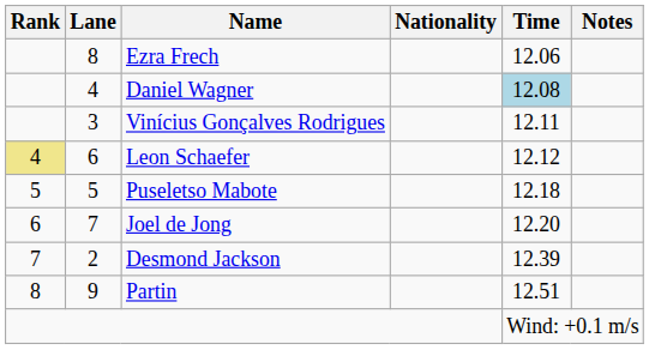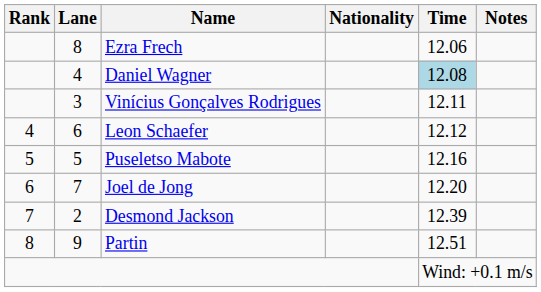 <table class="wikitable sortable" style="text-align:center">
 <tr>
 <th>Rank</th>
 <th>Lane</th>
 <th>Name</th>
 <th>Nationality</th>
 <th>Time</th>
 <th>Notes</th>
 </tr>
 <tr>
 <td></td>
 <td>8</td>
 <td align="left"><a href='#'>Ezra Frech</a></td>
 <td align="left"></td>
 <td>12.06</td>
 <td></td>
 </tr>
 <tr>
 <td></td>
 <td>4</td>
 <td align="left"><a href='#'>Daniel Wagner</a></td>
 <td align="left"></td>
 <td style="background: lightblue;">12.08</td>
 <td></td>
 </tr>
 <tr>
 <td></td>
 <td>3</td>
 <td align="left"><a href='#'>Vinícius Gonçalves Rodrigues</a></td>
 <td align="left"></td>
 <td>12.11</td>
 <td></td>
 </tr>
 <tr>
-<td style="background: khaki;">4</td>
+<td>4</td>
 <td>6</td>
 <td align="left"><a href='#'>Leon Schaefer</a></td>
 <td align="left"></td>
 <td>12.12</td>
 <td></td>
 </tr>
 <tr>
 <td>5</td>
 <td>5</td>
 <td align="left"><a href='#'>Puseletso Mabote</a></td>
 <td align="left"></td>
-<td>12.18</td>
+<td>12.16</td>
 <td></td>
 </tr>
 <tr>
 <td>6</td>
 <td>7</td>
 <td align="left"><a href='#'>Joel de Jong</a></td>
 <td align="left"></td>
 <td>12.20</td>
 <td></td>
 </tr>
 <tr>
 <td>7</td>
 <td>2</td>
 <td align="left"><a href='#'>Desmond Jackson</a></td>
 <td align="left"></td>
 <td>12.39</td>
 <td></td>
 </tr>
 <tr>
 <td>8</td>
 <td>9</td>
 <td align="left"><a href='#'>Partin</a></td>
 <td align="left"></td>
 <td>12.51</td>
 <td></td>
 </tr>
 <tr class="sortbottom">
 <td colspan="4"></td>
 <td colspan="2" style="text-align:left;">Wind: +0.1 m/s</td>
 </tr>
 </table>
